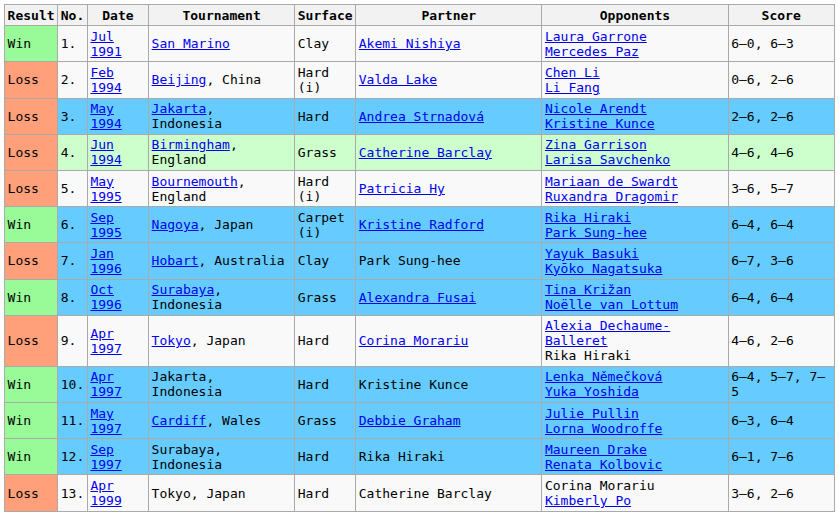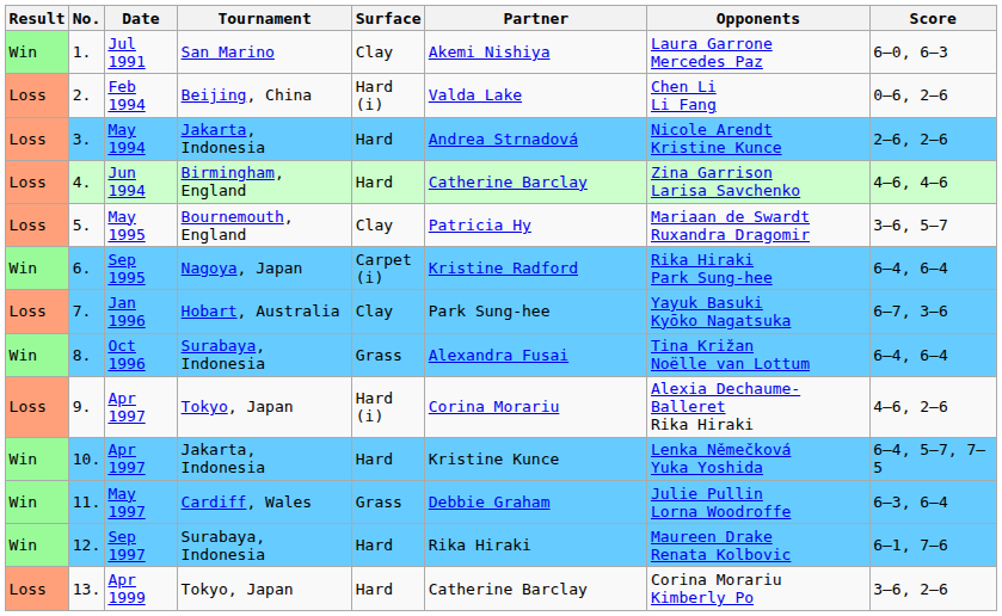 <table class="sortable wikitable">
 <tr>
 <th>Result</th>
 <th style="width:20px">No.</th>
 <th style="width:55px">Date</th>
 <th style="width:140px">Tournament</th>
 <th style="width:50px">Surface</th>
 <th style="width:180px">Partner</th>
 <th style="width:180px">Opponents</th>
 <th style="width:100px" class="unsortable">Score</th>
 </tr>
 <tr>
 <td style="background:#98fb98;">Win</td>
 <td>1.</td>
 <td><a href='#'>Jul 1991</a></td>
 <td><a href='#'>San Marino</a></td>
 <td>Clay</td>
 <td> <a href='#'>Akemi Nishiya</a></td>
 <td> <a href='#'>Laura Garrone</a><br> <a href='#'>Mercedes Paz</a></td>
 <td>6–0, 6–3</td>
 </tr>
 <tr>
 <td style="background:#ffa07a;">Loss</td>
 <td>2.</td>
 <td><a href='#'>Feb 1994</a></td>
 <td><a href='#'>Beijing</a>, China</td>
 <td>Hard (i)</td>
 <td> <a href='#'>Valda Lake</a></td>
 <td> <a href='#'>Chen Li</a><br> <a href='#'>Li Fang</a></td>
 <td>0–6, 2–6</td>
 </tr>
 <tr style="background:#6cf;">
 <td style="background:#ffa07a;">Loss</td>
 <td>3.</td>
 <td><a href='#'>May 1994</a></td>
 <td><a href='#'>Jakarta</a>, Indonesia</td>
 <td>Hard</td>
 <td> <a href='#'>Andrea Strnadová</a></td>
 <td> <a href='#'>Nicole Arendt</a><br> <a href='#'>Kristine Kunce</a></td>
 <td>2–6, 2–6</td>
 </tr>
 <tr bgcolor="CCFFCC">
 <td style="background:#ffa07a;">Loss</td>
 <td>4.</td>
 <td><a href='#'>Jun 1994</a></td>
 <td><a href='#'>Birmingham</a>, England</td>
-<td>Grass</td>
+<td>Hard</td>
 <td> <a href='#'>Catherine Barclay</a></td>
 <td> <a href='#'>Zina Garrison</a><br> <a href='#'>Larisa Savchenko</a></td>
 <td>4–6, 4–6</td>
 </tr>
 <tr>
 <td style="background:#ffa07a;">Loss</td>
 <td>5.</td>
 <td><a href='#'>May 1995</a></td>
 <td><a href='#'>Bournemouth</a>, England</td>
-<td>Hard (i)</td>
+<td>Clay</td>
 <td> <a href='#'>Patricia Hy</a></td>
 <td> <a href='#'>Mariaan de Swardt</a><br> <a href='#'>Ruxandra Dragomir</a></td>
 <td>3–6, 5–7</td>
 </tr>
 <tr style="background:#6cf;">
 <td style="background:#98fb98;">Win</td>
 <td>6.</td>
 <td><a href='#'>Sep 1995</a></td>
 <td><a href='#'>Nagoya</a>, Japan</td>
 <td>Carpet (i)</td>
 <td> <a href='#'>Kristine Radford</a></td>
 <td> <a href='#'>Rika Hiraki</a><br> <a href='#'>Park Sung-hee</a></td>
 <td>6–4, 6–4</td>
 </tr>
 <tr style="background:#6cf;">
 <td style="background:#ffa07a;">Loss</td>
 <td>7.</td>
 <td><a href='#'>Jan 1996</a></td>
 <td><a href='#'>Hobart</a>, Australia</td>
 <td>Clay</td>
 <td> Park Sung-hee</td>
 <td> <a href='#'>Yayuk Basuki</a><br> <a href='#'>Kyōko Nagatsuka</a></td>
 <td>6–7, 3–6</td>
 </tr>
 <tr style="background:#6cf;">
 <td style="background:#98fb98;">Win</td>
 <td>8.</td>
 <td><a href='#'>Oct 1996</a></td>
 <td><a href='#'>Surabaya</a>, Indonesia</td>
 <td>Grass</td>
 <td> <a href='#'>Alexandra Fusai</a></td>
 <td> <a href='#'>Tina Križan</a><br> <a href='#'>Noëlle van Lottum</a></td>
 <td>6–4, 6–4</td>
 </tr>
 <tr>
 <td style="background:#ffa07a;">Loss</td>
 <td>9.</td>
 <td><a href='#'>Apr 1997</a></td>
 <td><a href='#'>Tokyo</a>, Japan</td>
-<td>Hard</td>
+<td>Hard (i)</td>
 <td> <a href='#'>Corina Morariu</a></td>
 <td> <a href='#'>Alexia Dechaume-Balleret</a><br> Rika Hiraki</td>
 <td>4–6, 2–6</td>
 </tr>
 <tr style="background:#6cf;">
 <td style="background:#98fb98;">Win</td>
 <td>10.</td>
 <td><a href='#'>Apr 1997</a></td>
 <td>Jakarta, Indonesia</td>
 <td>Hard</td>
 <td> Kristine Kunce</td>
 <td> <a href='#'>Lenka Němečková</a><br> <a href='#'>Yuka Yoshida</a></td>
 <td>6–4, 5–7, 7–5</td>
 </tr>
 <tr style="background:#6cf;">
 <td style="background:#98fb98;">Win</td>
 <td>11.</td>
 <td><a href='#'>May 1997</a></td>
 <td><a href='#'>Cardiff</a>, Wales</td>
 <td>Grass</td>
 <td> <a href='#'>Debbie Graham</a></td>
 <td> <a href='#'>Julie Pullin</a><br> <a href='#'>Lorna Woodroffe</a></td>
 <td>6–3, 6–4</td>
 </tr>
 <tr style="background:#6cf;">
 <td style="background:#98fb98;">Win</td>
 <td>12.</td>
 <td><a href='#'>Sep 1997</a></td>
 <td>Surabaya, Indonesia</td>
 <td>Hard</td>
 <td> Rika Hiraki</td>
 <td> <a href='#'>Maureen Drake</a><br> <a href='#'>Renata Kolbovic</a></td>
 <td>6–1, 7–6</td>
 </tr>
 <tr>
 <td style="background:#ffa07a;">Loss</td>
 <td>13.</td>
 <td><a href='#'>Apr 1999</a></td>
 <td>Tokyo, Japan</td>
 <td>Hard</td>
 <td> Catherine Barclay</td>
 <td> Corina Morariu<br> <a href='#'>Kimberly Po</a></td>
 <td>3–6, 2–6</td>
 </tr>
 </table>
